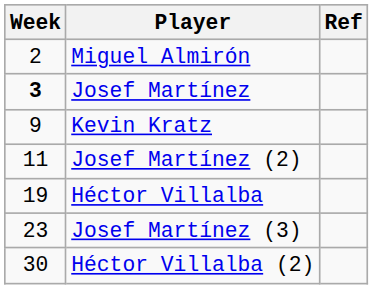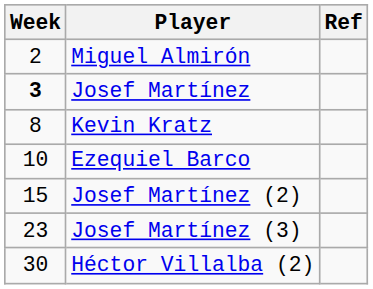 <table class="wikitable">
 <tr>
 <th>Week</th>
 <th>Player</th>
 <th>Ref</th>
 </tr>
 <tr>
 <td style="text-align: center;">2</td>
 <td> <a href='#'>Miguel Almirón</a></td>
 <td style="text-align: center;"></td>
 </tr>
 <tr>
 <td style="text-align: center;"><strong>3</strong></td>
 <td> <a href='#'>Josef Martínez</a></td>
 <td style="text-align: center;"></td>
 </tr>
 <tr>
-<td style="text-align: center;">9</td>
+<td style="text-align: center;">8</td>
 <td> <a href='#'>Kevin Kratz</a></td>
 <td style="text-align: center;"></td>
 </tr>
 <tr>
-<td style="text-align: center;">11</td>
-<td> <a href='#'>Josef Martínez</a> (2)</td>
+<td style="text-align: center;">10</td>
+<td> <a href='#'>Ezequiel Barco</a></td>
 <td style="text-align: center;"></td>
 </tr>
 <tr>
-<td style="text-align: center;">19</td>
-<td> <a href='#'>Héctor Villalba</a></td>
+<td style="text-align: center;">15</td>
+<td> <a href='#'>Josef Martínez</a> (2)</td>
 <td style="text-align: center;"></td>
 </tr>
 <tr>
 <td style="text-align: center;">23</td>
 <td> <a href='#'>Josef Martínez</a> (3)</td>
 <td style="text-align: center;"></td>
 </tr>
 <tr>
 <td style="text-align: center;">30</td>
 <td> <a href='#'>Héctor Villalba</a> (2)</td>
 <td style="text-align: center;"></td>
 </tr>
 </table>
